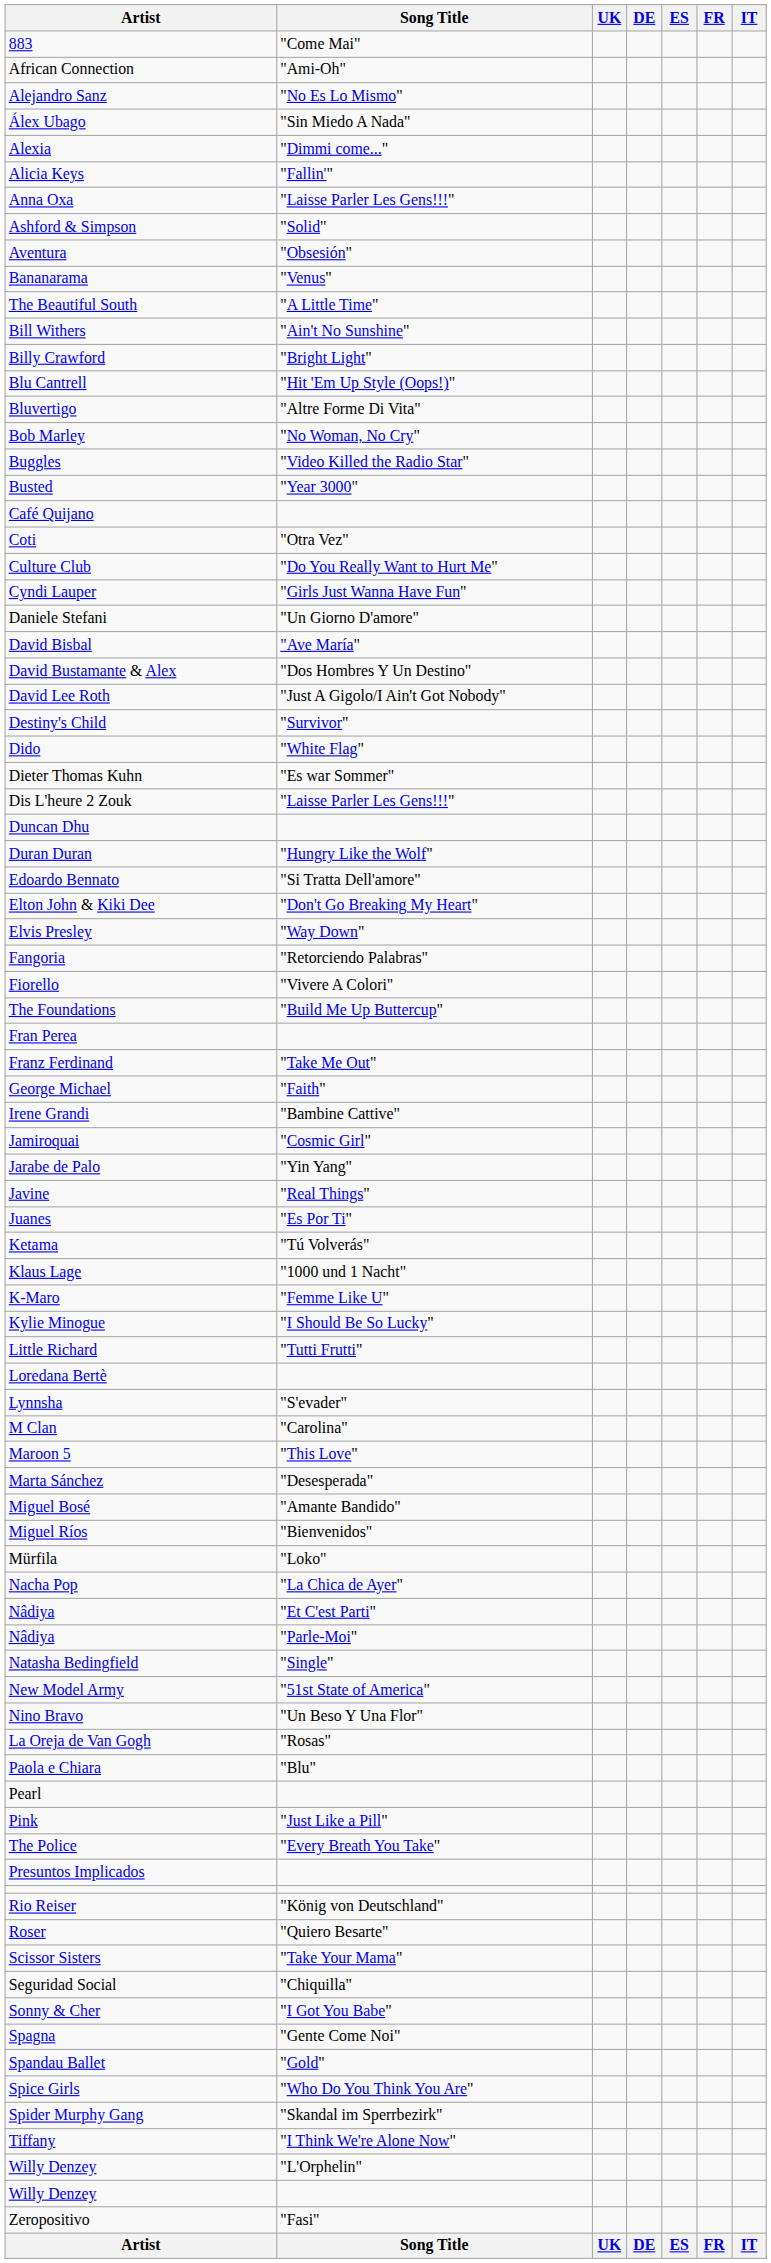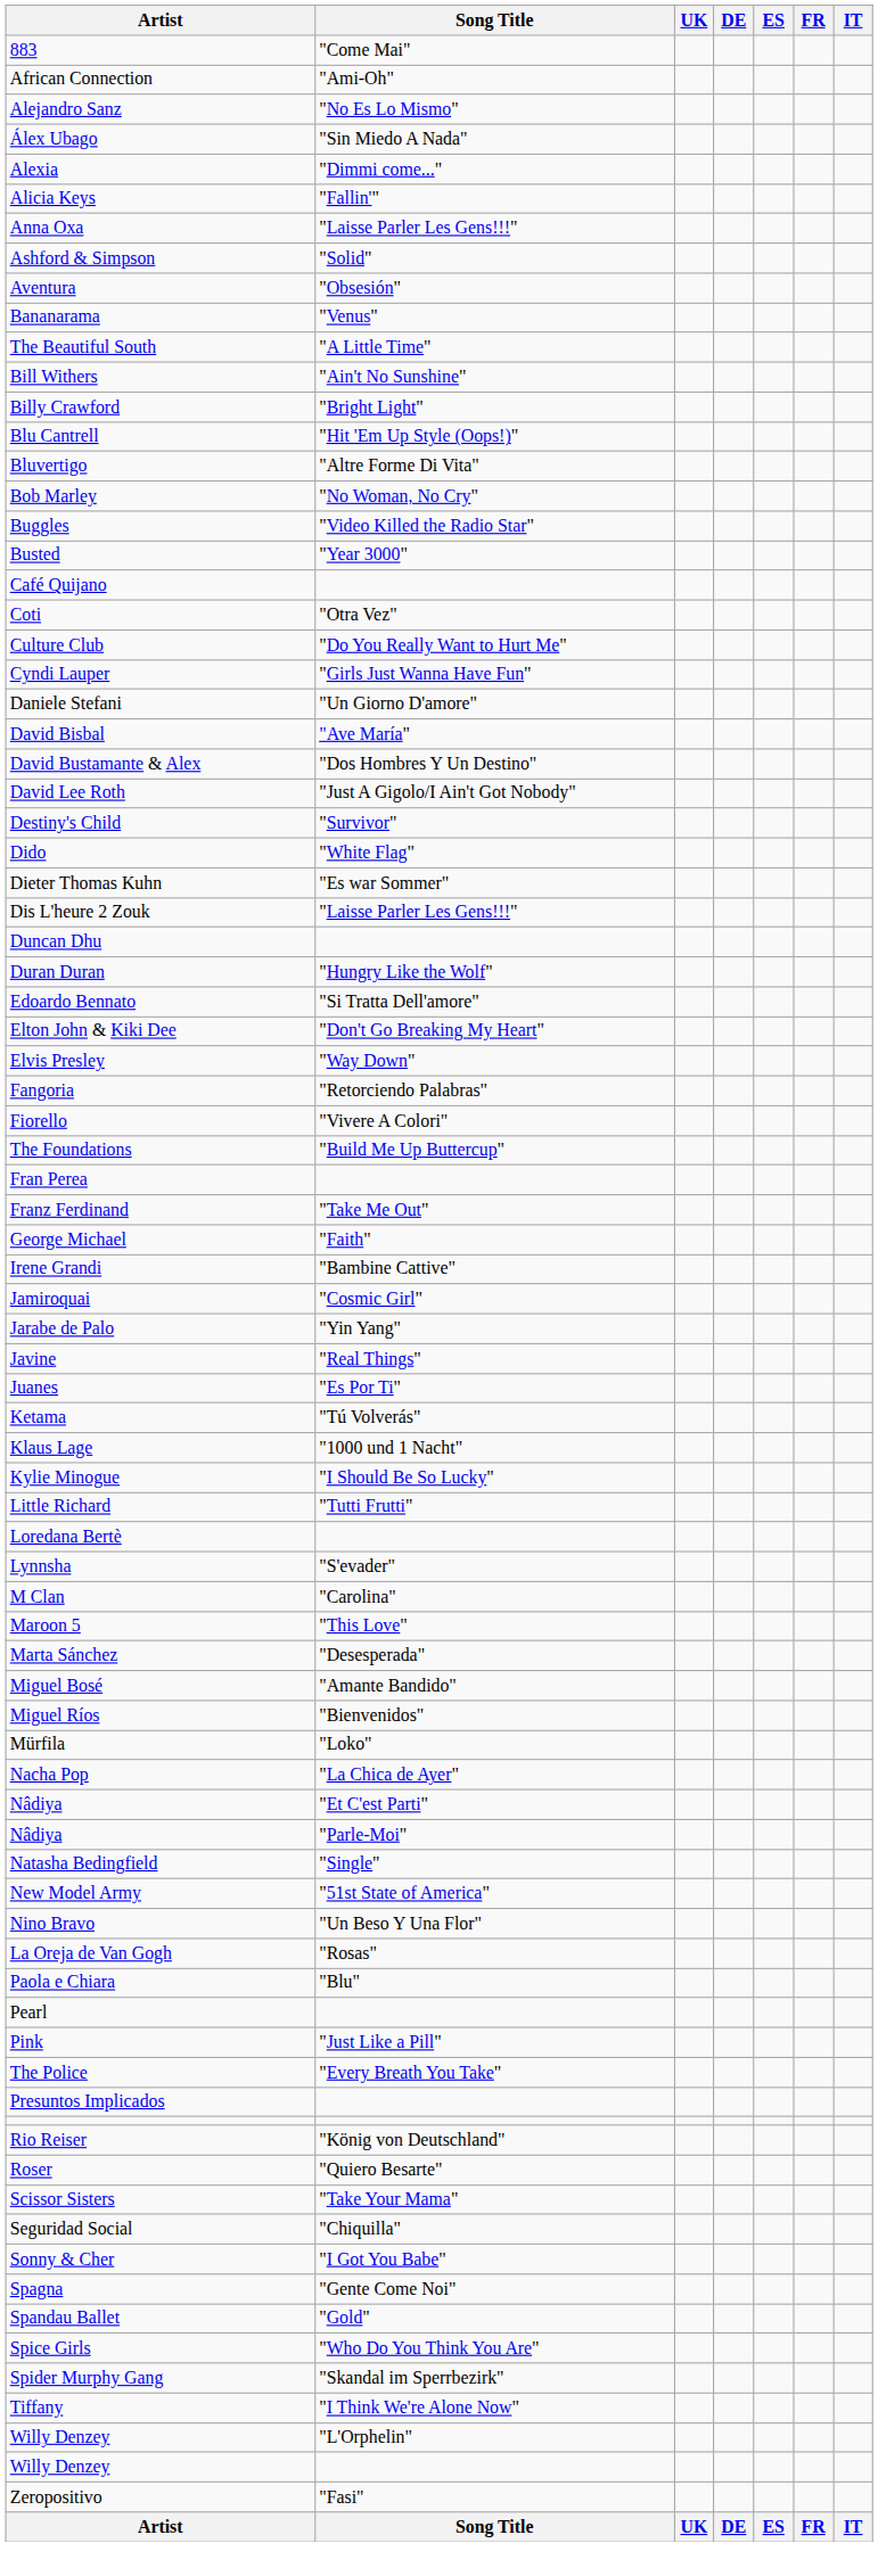 <table class="wikitable sortable" style="font-size:90%; text-align:left; margin: 5px;">
 <tr>
 <th style="width:240px;">Artist</th>
 <th style="width:280px;">Song Title</th>
 <th width=25px><a href='#'>UK</a></th>
 <th width=25px><a href='#'>DE</a></th>
 <th width=25px><a href='#'>ES</a></th>
 <th width=25px><a href='#'>FR</a></th>
 <th width=25px><a href='#'>IT</a></th>
 </tr>
 <tr>
 <td><a href='#'>883</a></td>
 <td>"Come Mai"</td>
 <td></td>
 <td></td>
 <td></td>
 <td></td>
 <td></td>
 </tr>
 <tr>
 <td>African Connection</td>
 <td>"Ami-Oh"</td>
 <td></td>
 <td></td>
 <td></td>
 <td></td>
 <td></td>
 </tr>
 <tr>
 <td><a href='#'>Alejandro Sanz</a></td>
 <td>"<a href='#'>No Es Lo Mismo</a>"</td>
 <td></td>
 <td></td>
 <td></td>
 <td></td>
 <td></td>
 </tr>
 <tr>
 <td><a href='#'>Álex Ubago</a></td>
 <td>"Sin Miedo A Nada"</td>
 <td></td>
 <td></td>
 <td></td>
 <td></td>
 <td></td>
 </tr>
 <tr>
 <td><a href='#'>Alexia</a></td>
 <td>"<a href='#'>Dimmi come...</a>"</td>
 <td></td>
 <td></td>
 <td></td>
 <td></td>
 <td></td>
 </tr>
 <tr>
 <td><a href='#'>Alicia Keys</a></td>
 <td>"<a href='#'>Fallin'</a>"</td>
 <td></td>
 <td></td>
 <td></td>
 <td></td>
 <td></td>
 </tr>
 <tr>
 <td><a href='#'>Anna Oxa</a></td>
 <td>"<a href='#'>Laisse Parler Les Gens!!!</a>"</td>
 <td></td>
 <td></td>
 <td></td>
 <td></td>
 <td></td>
 </tr>
 <tr>
 <td><a href='#'>Ashford & Simpson</a></td>
 <td>"<a href='#'>Solid</a>"</td>
 <td></td>
 <td></td>
 <td></td>
 <td></td>
 <td></td>
 </tr>
 <tr>
 <td><a href='#'>Aventura</a></td>
 <td>"<a href='#'>Obsesión</a>"</td>
 <td></td>
 <td></td>
 <td></td>
 <td></td>
 <td></td>
 </tr>
 <tr>
 <td><a href='#'>Bananarama</a></td>
 <td>"<a href='#'>Venus</a>"</td>
 <td></td>
 <td></td>
 <td></td>
 <td></td>
 <td></td>
 </tr>
 <tr>
 <td><a href='#'>The Beautiful South</a></td>
 <td>"<a href='#'>A Little Time</a>"</td>
 <td></td>
 <td></td>
 <td></td>
 <td></td>
 <td></td>
 </tr>
 <tr>
 <td><a href='#'>Bill Withers</a></td>
 <td>"<a href='#'>Ain't No Sunshine</a>"</td>
 <td></td>
 <td></td>
 <td></td>
 <td></td>
 <td></td>
 </tr>
 <tr>
 <td><a href='#'>Billy Crawford</a></td>
 <td>"<a href='#'>Bright Light</a>"</td>
 <td></td>
 <td></td>
 <td></td>
 <td></td>
 <td></td>
 </tr>
 <tr>
 <td><a href='#'>Blu Cantrell</a></td>
 <td>"<a href='#'>Hit 'Em Up Style (Oops!)</a>"</td>
 <td></td>
 <td></td>
 <td></td>
 <td></td>
 <td></td>
 </tr>
 <tr>
 <td><a href='#'>Bluvertigo</a></td>
 <td>"Altre Forme Di Vita"</td>
 <td></td>
 <td></td>
 <td></td>
 <td></td>
 <td></td>
 </tr>
 <tr>
 <td><a href='#'>Bob Marley</a></td>
 <td>"<a href='#'>No Woman, No Cry</a>"</td>
 <td></td>
 <td></td>
 <td></td>
 <td></td>
 <td></td>
 </tr>
 <tr>
 <td><a href='#'>Buggles</a></td>
 <td>"<a href='#'>Video Killed the Radio Star</a>"</td>
 <td></td>
 <td></td>
 <td></td>
 <td></td>
 <td></td>
 </tr>
 <tr>
 <td><a href='#'>Busted</a></td>
 <td>"<a href='#'>Year 3000</a>"</td>
 <td></td>
 <td></td>
 <td></td>
 <td></td>
 <td></td>
 </tr>
 <tr>
 <td><a href='#'>Café Quijano</a></td>
 <td></td>
 <td></td>
 <td></td>
 <td></td>
 <td></td>
 <td></td>
 </tr>
 <tr>
 <td><a href='#'>Coti</a></td>
 <td>"Otra Vez"</td>
 <td></td>
 <td></td>
 <td></td>
 <td></td>
 <td></td>
 </tr>
 <tr>
 <td><a href='#'>Culture Club</a></td>
 <td>"<a href='#'>Do You Really Want to Hurt Me</a>"</td>
 <td></td>
 <td></td>
 <td></td>
 <td></td>
 <td></td>
 </tr>
 <tr>
 <td><a href='#'>Cyndi Lauper</a></td>
 <td>"<a href='#'>Girls Just Wanna Have Fun</a>"</td>
 <td></td>
 <td></td>
 <td></td>
 <td></td>
 <td></td>
 </tr>
 <tr>
 <td>Daniele Stefani</td>
 <td>"Un Giorno D'amore"</td>
 <td></td>
 <td></td>
 <td></td>
 <td></td>
 <td></td>
 </tr>
 <tr>
 <td><a href='#'>David Bisbal</a></td>
 <td><a href='#'>"Ave María</a>"</td>
 <td></td>
 <td></td>
 <td></td>
 <td></td>
 <td></td>
 </tr>
 <tr>
 <td><a href='#'>David Bustamante</a> & <a href='#'>Alex</a></td>
 <td>"Dos Hombres Y Un Destino"</td>
 <td></td>
 <td></td>
 <td></td>
 <td></td>
 <td></td>
 </tr>
 <tr>
 <td><a href='#'>David Lee Roth</a></td>
 <td>"Just A Gigolo/I Ain't Got Nobody"</td>
 <td></td>
 <td></td>
 <td></td>
 <td></td>
 <td></td>
 </tr>
 <tr>
 <td><a href='#'>Destiny's Child</a></td>
 <td>"<a href='#'>Survivor</a>"</td>
 <td></td>
 <td></td>
 <td></td>
 <td></td>
 <td></td>
 </tr>
 <tr>
 <td><a href='#'>Dido</a></td>
 <td>"<a href='#'>White Flag</a>"</td>
 <td></td>
 <td></td>
 <td></td>
 <td></td>
 <td></td>
 </tr>
 <tr>
 <td>Dieter Thomas Kuhn</td>
 <td>"Es war Sommer"</td>
 <td></td>
 <td></td>
 <td></td>
 <td></td>
 <td></td>
 </tr>
 <tr>
 <td>Dis L'heure 2 Zouk</td>
 <td>"<a href='#'>Laisse Parler Les Gens!!!</a>"</td>
 <td></td>
 <td></td>
 <td></td>
 <td></td>
 <td></td>
 </tr>
 <tr>
 <td><a href='#'>Duncan Dhu</a></td>
 <td></td>
 <td></td>
 <td></td>
 <td></td>
 <td></td>
 <td></td>
 </tr>
 <tr>
 <td><a href='#'>Duran Duran</a></td>
 <td>"<a href='#'>Hungry Like the Wolf</a>"</td>
 <td></td>
 <td></td>
 <td></td>
 <td></td>
 <td></td>
 </tr>
 <tr>
 <td><a href='#'>Edoardo Bennato</a></td>
 <td>"Si Tratta Dell'amore"</td>
 <td></td>
 <td></td>
 <td></td>
 <td></td>
 <td></td>
 </tr>
 <tr>
 <td><a href='#'>Elton John</a> & <a href='#'>Kiki Dee</a></td>
 <td>"<a href='#'>Don't Go Breaking My Heart</a>"</td>
 <td></td>
 <td></td>
 <td></td>
 <td></td>
 <td></td>
 </tr>
 <tr>
 <td><a href='#'>Elvis Presley</a></td>
 <td>"<a href='#'>Way Down</a>"</td>
 <td></td>
 <td></td>
 <td></td>
 <td></td>
 <td></td>
 </tr>
 <tr>
 <td><a href='#'>Fangoria</a></td>
 <td>"Retorciendo Palabras"</td>
 <td></td>
 <td></td>
 <td></td>
 <td></td>
 <td></td>
 </tr>
 <tr>
 <td><a href='#'>Fiorello</a></td>
 <td>"Vivere A Colori"</td>
 <td></td>
 <td></td>
 <td></td>
 <td></td>
 <td></td>
 </tr>
 <tr>
 <td><a href='#'>The Foundations</a></td>
 <td>"<a href='#'>Build Me Up Buttercup</a>"</td>
 <td></td>
 <td></td>
 <td></td>
 <td></td>
 <td></td>
 </tr>
 <tr>
 <td><a href='#'>Fran Perea</a></td>
 <td></td>
 <td></td>
 <td></td>
 <td></td>
 <td></td>
 <td></td>
 </tr>
 <tr>
 <td><a href='#'>Franz Ferdinand</a></td>
 <td>"<a href='#'>Take Me Out</a>"</td>
 <td></td>
 <td></td>
 <td></td>
 <td></td>
 <td></td>
 </tr>
 <tr>
 <td><a href='#'>George Michael</a></td>
 <td>"<a href='#'>Faith</a>"</td>
 <td></td>
 <td></td>
 <td></td>
 <td></td>
 <td></td>
 </tr>
 <tr>
 <td><a href='#'>Irene Grandi</a></td>
 <td>"Bambine Cattive"</td>
 <td></td>
 <td></td>
 <td></td>
 <td></td>
 <td></td>
 </tr>
 <tr>
 <td><a href='#'>Jamiroquai</a></td>
 <td>"<a href='#'>Cosmic Girl</a>"</td>
 <td></td>
 <td></td>
 <td></td>
 <td></td>
 <td></td>
 </tr>
 <tr>
 <td><a href='#'>Jarabe de Palo</a></td>
 <td>"Yin Yang"</td>
 <td></td>
 <td></td>
 <td></td>
 <td></td>
 <td></td>
 </tr>
 <tr>
 <td><a href='#'>Javine</a></td>
 <td>"<a href='#'>Real Things</a>"</td>
 <td></td>
 <td></td>
 <td></td>
 <td></td>
 <td></td>
 </tr>
 <tr>
 <td><a href='#'>Juanes</a></td>
 <td>"<a href='#'>Es Por Ti</a>"</td>
 <td></td>
 <td></td>
 <td></td>
 <td></td>
 <td></td>
 </tr>
 <tr>
 <td><a href='#'>Ketama</a></td>
 <td>"Tú Volverás"</td>
 <td></td>
 <td></td>
 <td></td>
 <td></td>
 <td></td>
 </tr>
 <tr>
 <td><a href='#'>Klaus Lage</a></td>
 <td>"1000 und 1 Nacht"</td>
 <td></td>
 <td></td>
 <td></td>
 <td></td>
 <td></td>
 </tr>
 <tr>
-<td><a href='#'>K-Maro</a></td>
-<td>"<a href='#'>Femme Like U</a>"</td>
-<td></td>
-<td></td>
-<td></td>
-<td></td>
-<td></td>
-</tr>
-<tr>
 <td><a href='#'>Kylie Minogue</a></td>
 <td>"<a href='#'>I Should Be So Lucky</a>"</td>
 <td></td>
 <td></td>
 <td></td>
 <td></td>
 <td></td>
 </tr>
 <tr>
 <td><a href='#'>Little Richard</a></td>
 <td>"<a href='#'>Tutti Frutti</a>"</td>
 <td></td>
 <td></td>
 <td></td>
 <td></td>
 <td></td>
 </tr>
 <tr>
 <td><a href='#'>Loredana Bertè</a></td>
 <td></td>
 <td></td>
 <td></td>
 <td></td>
 <td></td>
 <td></td>
 </tr>
 <tr>
 <td><a href='#'>Lynnsha</a></td>
 <td>"S'evader"</td>
 <td></td>
 <td></td>
 <td></td>
 <td></td>
 <td></td>
 </tr>
 <tr>
 <td><a href='#'>M Clan</a></td>
 <td>"Carolina"</td>
 <td></td>
 <td></td>
 <td></td>
 <td></td>
 <td></td>
 </tr>
 <tr>
 <td><a href='#'>Maroon 5</a></td>
 <td>"<a href='#'>This Love</a>"</td>
 <td></td>
 <td></td>
 <td></td>
 <td></td>
 <td></td>
 </tr>
 <tr>
 <td><a href='#'>Marta Sánchez</a></td>
 <td>"Desesperada"</td>
 <td></td>
 <td></td>
 <td></td>
 <td></td>
 <td></td>
 </tr>
 <tr>
 <td><a href='#'>Miguel Bosé</a></td>
 <td>"Amante Bandido"</td>
 <td></td>
 <td></td>
 <td></td>
 <td></td>
 <td></td>
 </tr>
 <tr>
 <td><a href='#'>Miguel Ríos</a></td>
 <td>"Bienvenidos"</td>
 <td></td>
 <td></td>
 <td></td>
 <td></td>
 <td></td>
 </tr>
 <tr>
 <td>Mürfila</td>
 <td>"Loko"</td>
 <td></td>
 <td></td>
 <td></td>
 <td></td>
 <td></td>
 </tr>
 <tr>
 <td><a href='#'>Nacha Pop</a></td>
 <td>"<a href='#'>La Chica de Ayer</a>"</td>
 <td></td>
 <td></td>
 <td></td>
 <td></td>
 <td></td>
 </tr>
 <tr>
 <td><a href='#'>Nâdiya</a></td>
 <td>"<a href='#'>Et C'est Parti</a>"</td>
 <td></td>
 <td></td>
 <td></td>
 <td></td>
 <td></td>
 </tr>
 <tr>
 <td><a href='#'>Nâdiya</a></td>
 <td>"<a href='#'>Parle-Moi</a>"</td>
 <td></td>
 <td></td>
 <td></td>
 <td></td>
 <td></td>
 </tr>
 <tr>
 <td><a href='#'>Natasha Bedingfield</a></td>
 <td>"<a href='#'>Single</a>"</td>
 <td></td>
 <td></td>
 <td></td>
 <td></td>
 <td></td>
 </tr>
 <tr>
 <td><a href='#'>New Model Army</a></td>
 <td>"<a href='#'>51st State of America</a>"</td>
 <td></td>
 <td></td>
 <td></td>
 <td></td>
 <td></td>
 </tr>
 <tr>
 <td><a href='#'>Nino Bravo</a></td>
 <td>"Un Beso Y Una Flor"</td>
 <td></td>
 <td></td>
 <td></td>
 <td></td>
 <td></td>
 </tr>
 <tr>
 <td><a href='#'>La Oreja de Van Gogh</a></td>
 <td>"Rosas"</td>
 <td></td>
 <td></td>
 <td></td>
 <td></td>
 <td></td>
 </tr>
 <tr>
 <td><a href='#'>Paola e Chiara</a></td>
 <td>"Blu"</td>
 <td></td>
 <td></td>
 <td></td>
 <td></td>
 <td></td>
 </tr>
 <tr>
 <td>Pearl</td>
 <td></td>
 <td></td>
 <td></td>
 <td></td>
 <td></td>
 <td></td>
 </tr>
 <tr>
 <td><a href='#'>Pink</a></td>
 <td>"<a href='#'>Just Like a Pill</a>"</td>
 <td></td>
 <td></td>
 <td></td>
 <td></td>
 <td></td>
 </tr>
 <tr>
 <td><a href='#'>The Police</a></td>
 <td>"<a href='#'>Every Breath You Take</a>"</td>
 <td></td>
 <td></td>
 <td></td>
 <td></td>
 <td></td>
 </tr>
 <tr>
 <td><a href='#'>Presuntos Implicados</a></td>
 <td></td>
 <td></td>
 <td></td>
 <td></td>
 <td></td>
 <td></td>
 </tr>
 <tr>
 <td></td>
 <td></td>
 <td></td>
 <td></td>
 <td></td>
 <td></td>
 <td></td>
 </tr>
 <tr>
 <td><a href='#'>Rio Reiser</a></td>
 <td>"König von Deutschland"</td>
 <td></td>
 <td></td>
 <td></td>
 <td></td>
 <td></td>
 </tr>
 <tr>
 <td><a href='#'>Roser</a></td>
 <td>"Quiero Besarte"</td>
 <td></td>
 <td></td>
 <td></td>
 <td></td>
 <td></td>
 </tr>
 <tr>
 <td><a href='#'>Scissor Sisters</a></td>
 <td>"<a href='#'>Take Your Mama</a>"</td>
 <td></td>
 <td></td>
 <td></td>
 <td></td>
 <td></td>
 </tr>
 <tr>
 <td>Seguridad Social</td>
 <td>"Chiquilla"</td>
 <td></td>
 <td></td>
 <td></td>
 <td></td>
 <td></td>
 </tr>
 <tr>
 <td><a href='#'>Sonny & Cher</a></td>
 <td>"<a href='#'>I Got You Babe</a>"</td>
 <td></td>
 <td></td>
 <td></td>
 <td></td>
 <td></td>
 </tr>
 <tr>
 <td><a href='#'>Spagna</a></td>
 <td>"Gente Come Noi"</td>
 <td></td>
 <td></td>
 <td></td>
 <td></td>
 <td></td>
 </tr>
 <tr>
 <td><a href='#'>Spandau Ballet</a></td>
 <td>"<a href='#'>Gold</a>"</td>
 <td></td>
 <td></td>
 <td></td>
 <td></td>
 <td></td>
 </tr>
 <tr>
 <td><a href='#'>Spice Girls</a></td>
 <td>"<a href='#'>Who Do You Think You Are</a>"</td>
 <td></td>
 <td></td>
 <td></td>
 <td></td>
 <td></td>
 </tr>
 <tr>
 <td><a href='#'>Spider Murphy Gang</a></td>
 <td>"Skandal im Sperrbezirk"</td>
 <td></td>
 <td></td>
 <td></td>
 <td></td>
 <td></td>
 </tr>
 <tr>
 <td><a href='#'>Tiffany</a></td>
 <td>"<a href='#'>I Think We're Alone Now</a>"</td>
 <td></td>
 <td></td>
 <td></td>
 <td></td>
 <td></td>
 </tr>
 <tr>
 <td><a href='#'>Willy Denzey</a></td>
 <td>"L'Orphelin"</td>
 <td></td>
 <td></td>
 <td></td>
 <td></td>
 <td></td>
 </tr>
 <tr>
 <td><a href='#'>Willy Denzey</a></td>
 <td></td>
 <td></td>
 <td></td>
 <td></td>
 <td></td>
 <td></td>
 </tr>
 <tr>
 <td>Zeropositivo</td>
 <td>"Fasi"</td>
 <td></td>
 <td></td>
 <td></td>
 <td></td>
 <td></td>
 </tr>
 <tr class="sortbottom">
 <th>Artist</th>
 <th>Song Title</th>
 <th><a href='#'>UK</a></th>
 <th><a href='#'>DE</a></th>
 <th><a href='#'>ES</a></th>
 <th><a href='#'>FR</a></th>
 <th><a href='#'>IT</a></th>
 </tr>
 </table>
